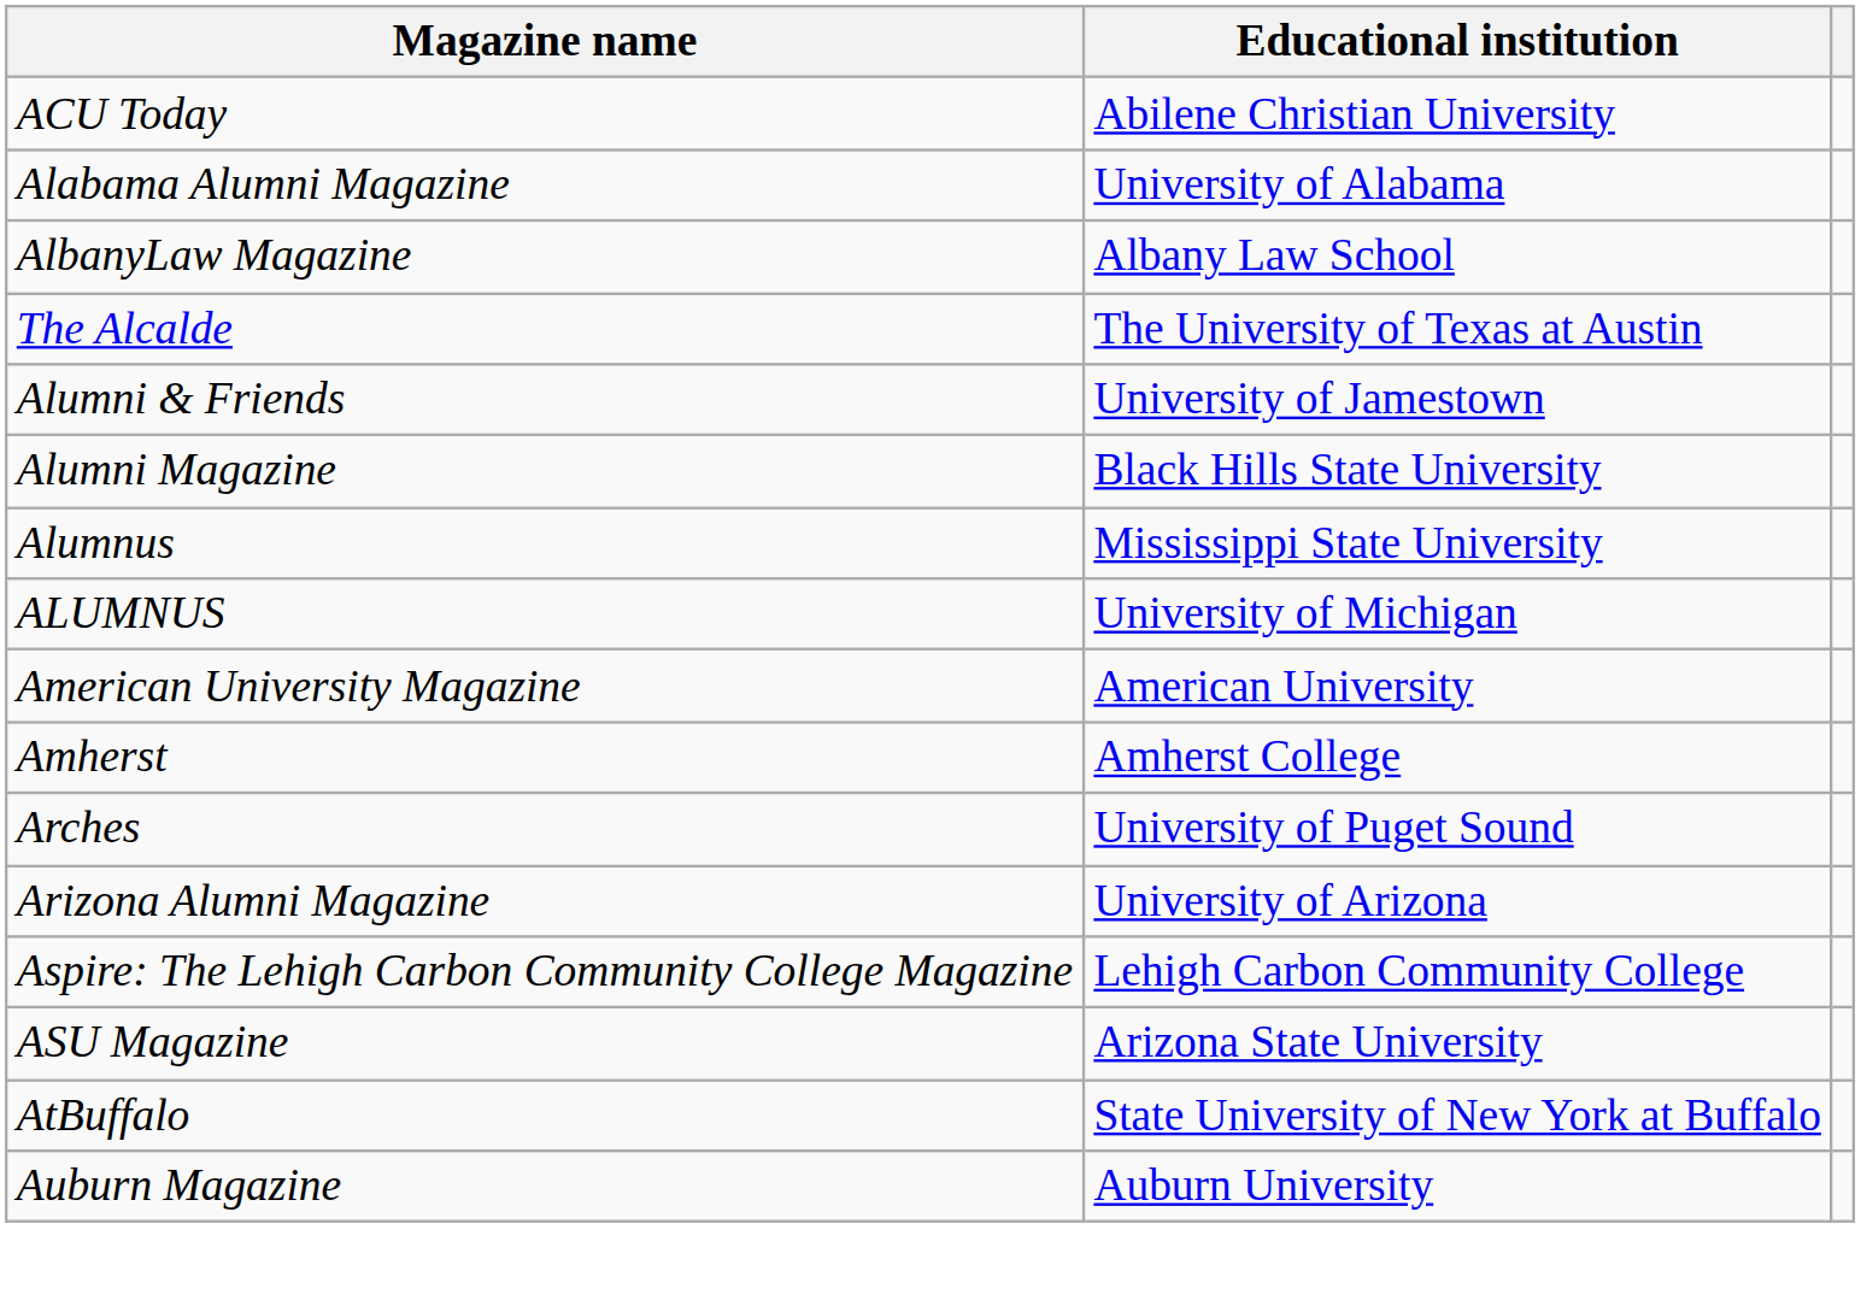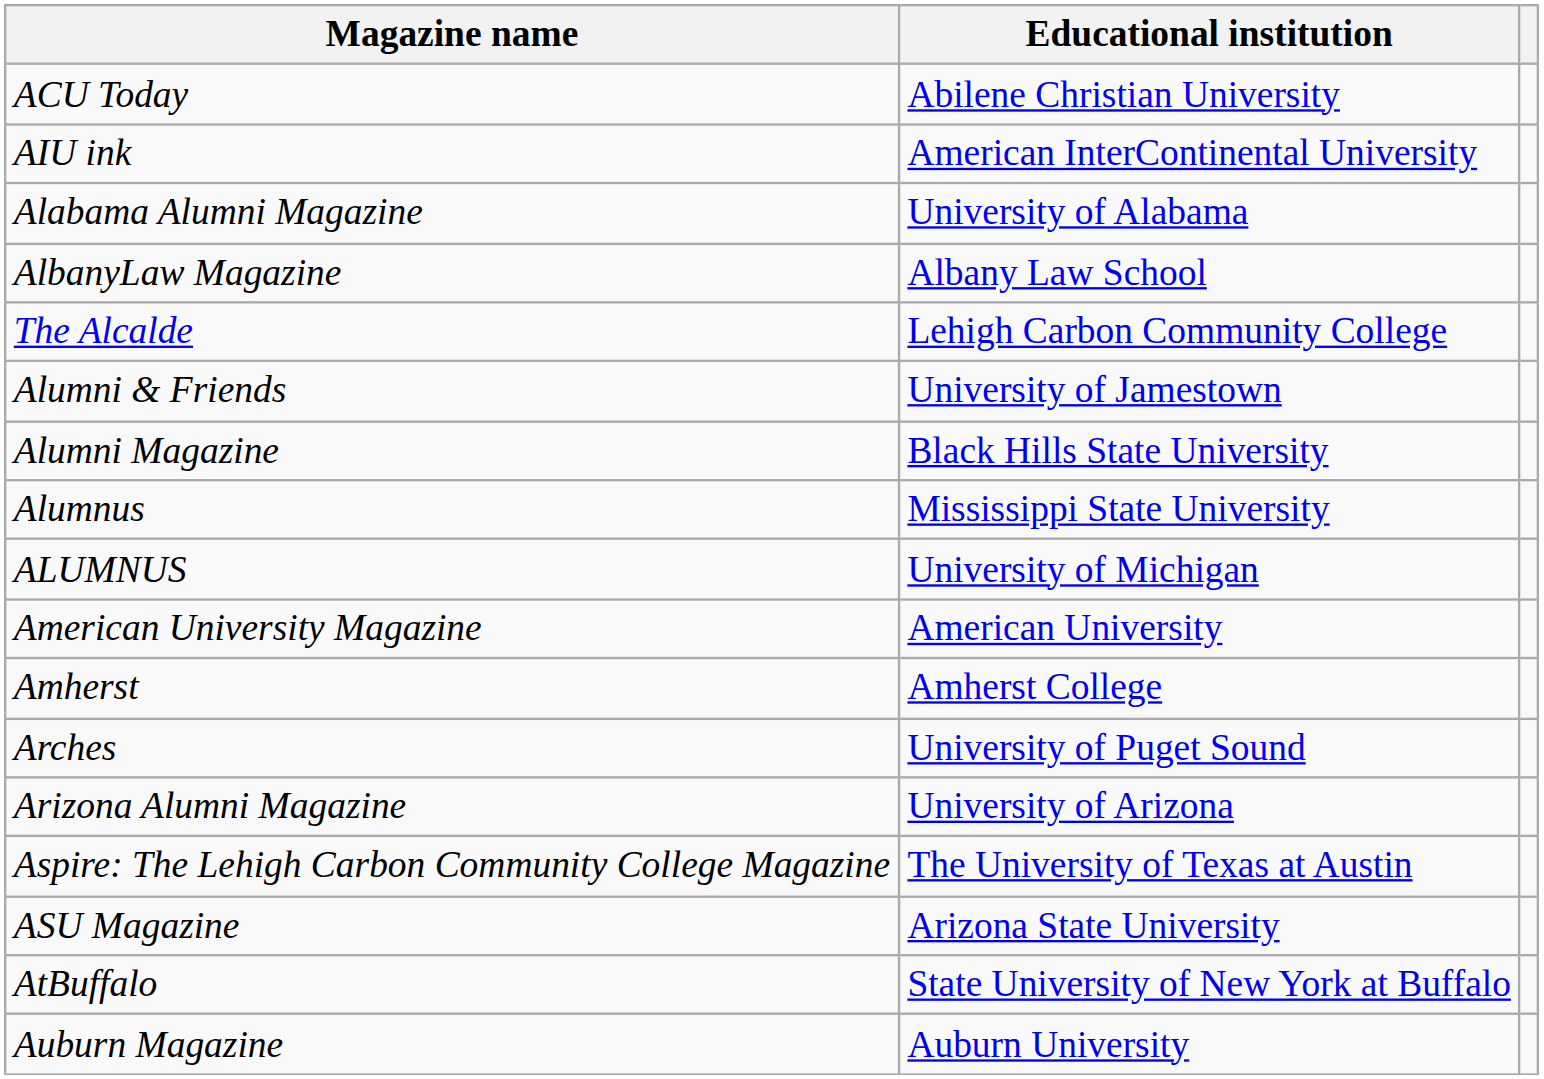 <table class="wikitable">
 <tr>
 <th>Magazine name</th>
 <th>Educational institution</th>
 <th></th>
 </tr>
 <tr>
 <td><em>ACU Today</em></td>
 <td><a href='#'>Abilene Christian University</a></td>
+<td></td>
+</tr>
+<tr>
+<td><em>AIU ink</em></td>
+<td><a href='#'>American InterContinental University</a></td>
 <td></td>
 </tr>
 <tr>
 <td><em>Alabama Alumni Magazine</em></td>
 <td><a href='#'>University of Alabama</a></td>
 <td></td>
 </tr>
 <tr>
 <td><em>AlbanyLaw Magazine</em></td>
 <td><a href='#'>Albany Law School</a></td>
 <td></td>
 </tr>
 <tr>
 <td><em><a href='#'>The Alcalde</a></em></td>
-<td><a href='#'>The University of Texas at Austin</a></td>
+<td><a href='#'>Lehigh Carbon Community College</a></td>
 <td></td>
 </tr>
 <tr>
 <td><em>Alumni & Friends</em></td>
 <td><a href='#'>University of Jamestown</a></td>
 <td></td>
 </tr>
 <tr>
 <td><em>Alumni Magazine</em></td>
 <td><a href='#'>Black Hills State University</a></td>
 <td></td>
 </tr>
 <tr>
 <td><em> Alumnus</em></td>
 <td><a href='#'>Mississippi State University</a></td>
 <td></td>
 </tr>
 <tr>
 <td><em> ALUMNUS</em></td>
 <td><a href='#'>University of Michigan</a></td>
 <td></td>
 </tr>
 <tr>
 <td><em>American University Magazine</em></td>
 <td><a href='#'>American University</a></td>
 <td></td>
 </tr>
 <tr>
 <td><em>Amherst</em></td>
 <td><a href='#'>Amherst College</a></td>
 <td></td>
 </tr>
 <tr>
 <td><em>Arches</em></td>
 <td><a href='#'>University of Puget Sound</a></td>
 <td></td>
 </tr>
 <tr>
 <td><em>Arizona Alumni Magazine</em></td>
 <td><a href='#'>University of Arizona</a></td>
 <td></td>
 </tr>
 <tr>
 <td><em>Aspire: The Lehigh Carbon Community College Magazine</em></td>
-<td><a href='#'>Lehigh Carbon Community College</a></td>
+<td><a href='#'>The University of Texas at Austin</a></td>
 <td></td>
 </tr>
 <tr>
 <td><em>ASU Magazine</em></td>
 <td><a href='#'>Arizona State University</a></td>
 <td></td>
 </tr>
 <tr>
 <td><em>AtBuffalo</em></td>
 <td><a href='#'>State University of New York at Buffalo</a></td>
 <td></td>
 </tr>
 <tr>
 <td><em>Auburn Magazine</em></td>
 <td><a href='#'>Auburn University</a></td>
 <td></td>
 </tr>
 </table>
